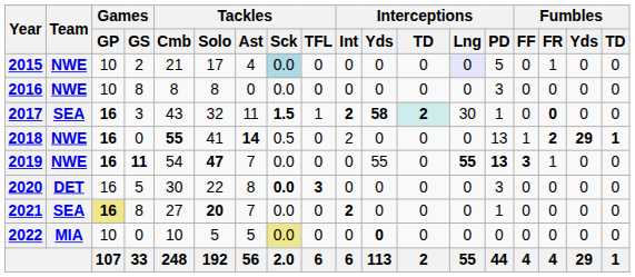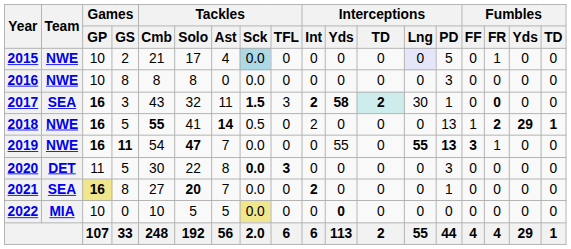 <table class="wikitable" style="text-align:center">
 <tr>
 <th rowspan="2">Year</th>
 <th rowspan="2">Team</th>
 <th colspan="2">Games</th>
 <th colspan="5">Tackles</th>
 <th colspan="5">Interceptions</th>
 <th colspan="4">Fumbles</th>
 </tr>
 <tr>
 <th>GP</th>
 <th>GS</th>
 <th>Cmb</th>
 <th>Solo</th>
 <th>Ast</th>
 <th>Sck</th>
 <th>TFL</th>
 <th>Int</th>
 <th>Yds</th>
 <th>TD</th>
 <th>Lng</th>
 <th>PD</th>
 <th>FF</th>
 <th>FR</th>
 <th>Yds</th>
 <th>TD</th>
 </tr>
 <tr>
 <th><a href='#'>2015</a></th>
 <th><a href='#'>NWE</a></th>
 <td>10</td>
 <td>2</td>
 <td>21</td>
 <td>17</td>
 <td>4</td>
 <td style="background: lightblue;">0.0</td>
 <td>0</td>
 <td>0</td>
 <td>0</td>
 <td>0</td>
 <td style="background: lavender;">0</td>
 <td>5</td>
 <td>0</td>
 <td>1</td>
 <td>0</td>
 <td>0</td>
 </tr>
 <tr>
 <th><a href='#'>2016</a></th>
 <th><a href='#'>NWE</a></th>
 <td>10</td>
 <td>8</td>
 <td>8</td>
 <td>8</td>
 <td>0</td>
 <td>0.0</td>
 <td>0</td>
 <td>0</td>
 <td>0</td>
 <td>0</td>
 <td>0</td>
 <td>3</td>
 <td>0</td>
 <td>0</td>
 <td>0</td>
 <td>0</td>
 </tr>
 <tr>
 <th><a href='#'>2017</a></th>
 <th><a href='#'>SEA</a></th>
 <td><strong>16</strong></td>
 <td>3</td>
 <td>43</td>
 <td>32</td>
 <td>11</td>
 <td><strong>1.5</strong></td>
-<td>1</td>
+<td>3</td>
 <td><strong>2</strong></td>
 <td><strong>58</strong></td>
 <td style="background:#cfecec; width:3em;"><strong>2</strong></td>
 <td>30</td>
 <td>1</td>
 <td>0</td>
 <td><strong>0</strong></td>
 <td>0</td>
 <td>0</td>
 </tr>
 <tr>
 <th><a href='#'>2018</a></th>
 <th><a href='#'>NWE</a></th>
 <td><strong>16</strong></td>
-<td>0</td>
+<td>5</td>
 <td><strong>55</strong></td>
 <td>41</td>
 <td><strong>14</strong></td>
 <td>0.5</td>
 <td>0</td>
 <td>2</td>
 <td>0</td>
 <td>0</td>
 <td>0</td>
 <td>13</td>
 <td>1</td>
 <td><strong>2</strong></td>
 <td><strong>29</strong></td>
 <td><strong>1</strong></td>
 </tr>
 <tr>
 <th><a href='#'>2019</a></th>
 <th><a href='#'>NWE</a></th>
 <td><strong>16</strong></td>
 <td><strong>11</strong></td>
 <td>54</td>
 <td><strong>47</strong></td>
 <td>7</td>
 <td>0.0</td>
 <td>0</td>
 <td>0</td>
 <td>55</td>
 <td>0</td>
 <td><strong>55</strong></td>
 <td><strong>13</strong></td>
 <td><strong>3</strong></td>
 <td>1</td>
 <td>0</td>
 <td>0</td>
 </tr>
 <tr>
 <th><a href='#'>2020</a></th>
 <th><a href='#'>DET</a></th>
-<td>16</td>
+<td>11</td>
 <td>5</td>
 <td>30</td>
 <td>22</td>
 <td>8</td>
 <td><strong>0.0</strong></td>
 <td><strong>3</strong></td>
 <td>0</td>
 <td>0</td>
 <td>0</td>
 <td>0</td>
 <td>3</td>
 <td>0</td>
 <td>0</td>
 <td>0</td>
 <td>0</td>
 </tr>
 <tr>
 <th><a href='#'>2021</a></th>
 <th><a href='#'>SEA</a></th>
 <td style="background: khaki;"><strong>16</strong></td>
 <td>8</td>
 <td>27</td>
 <td><strong>20</strong></td>
 <td>7</td>
 <td>0.0</td>
 <td>0</td>
 <td><strong>2</strong></td>
 <td>0</td>
 <td>0</td>
 <td>0</td>
 <td>1</td>
 <td>0</td>
 <td>0</td>
 <td>0</td>
 <td>0</td>
 </tr>
 <tr>
 <th><a href='#'>2022</a></th>
 <th><a href='#'>MIA</a></th>
 <td>10</td>
 <td>0</td>
 <td>10</td>
 <td>5</td>
 <td>5</td>
 <td style="background: khaki;">0.0</td>
 <td>0</td>
 <td>0</td>
 <td><strong>0</strong></td>
 <td>0</td>
 <td>0</td>
 <td>0</td>
 <td>0</td>
 <td>0</td>
 <td>0</td>
 <td>0</td>
 </tr>
 <tr>
 <th colspan="2"></th>
 <th>107</th>
 <th>33</th>
 <th>248</th>
 <th>192</th>
 <th>56</th>
 <th>2.0</th>
 <th>6</th>
 <th>6</th>
 <th>113</th>
 <th>2</th>
 <th>55</th>
 <th>44</th>
 <th>4</th>
 <th>4</th>
 <th>29</th>
 <th>1</th>
 </tr>
 </table>
